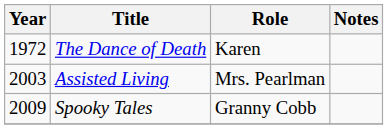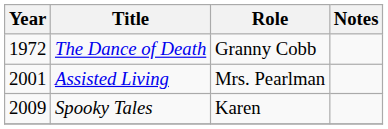 <table class= "wikitable">
 <tr>
 <th>Year</th>
 <th>Title</th>
 <th>Role</th>
 <th>Notes</th>
 </tr>
 <tr>
 <td>1972</td>
 <td><em><a href='#'>The Dance of Death</a></em></td>
-<td>Karen</td>
+<td>Granny Cobb</td>
 <td></td>
 </tr>
 <tr>
-<td>2003</td>
+<td>2001</td>
 <td><em><a href='#'>Assisted Living</a></em></td>
 <td>Mrs. Pearlman</td>
 <td></td>
 </tr>
 <tr>
 <td>2009</td>
 <td><em>Spooky Tales</em></td>
-<td>Granny Cobb</td>
+<td>Karen</td>
 <td></td>
 </tr>
 <tr>
 </tr>
 </table>
